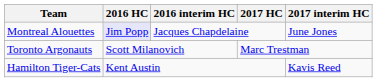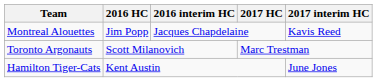 <table class="wikitable">
 <tr>
 <th>Team</th>
 <th>2016 HC</th>
 <th>2016 interim HC</th>
 <th>2017 HC</th>
 <th>2017 interim HC</th>
 </tr>
 <tr>
 <td><a href='#'>Montreal Alouettes</a></td>
-<td style="background: lavender;"><a href='#'>Jim Popp</a></td>
+<td><a href='#'>Jim Popp</a></td>
 <td colspan="2"><a href='#'>Jacques Chapdelaine</a></td>
-<td><a href='#'>June Jones</a></td>
+<td><a href='#'>Kavis Reed</a></td>
 </tr>
 <tr>
 <td><a href='#'>Toronto Argonauts</a></td>
 <td colspan="2"><a href='#'>Scott Milanovich</a></td>
 <td colspan="2"><a href='#'>Marc Trestman</a></td>
 </tr>
 <tr>
 <td><a href='#'>Hamilton Tiger-Cats</a></td>
 <td colspan="3"><a href='#'>Kent Austin</a></td>
-<td><a href='#'>Kavis Reed</a></td>
+<td><a href='#'>June Jones</a></td>
 </tr>
 </table>
